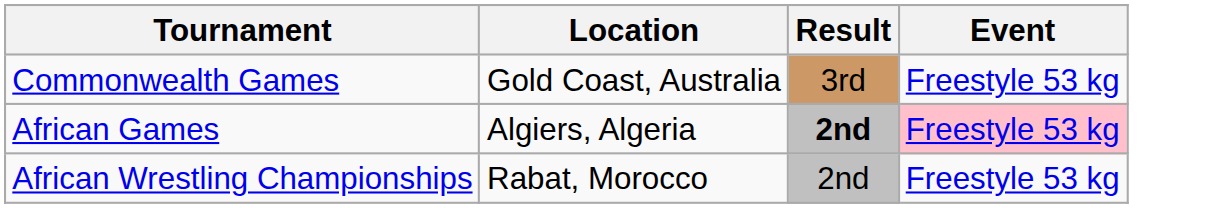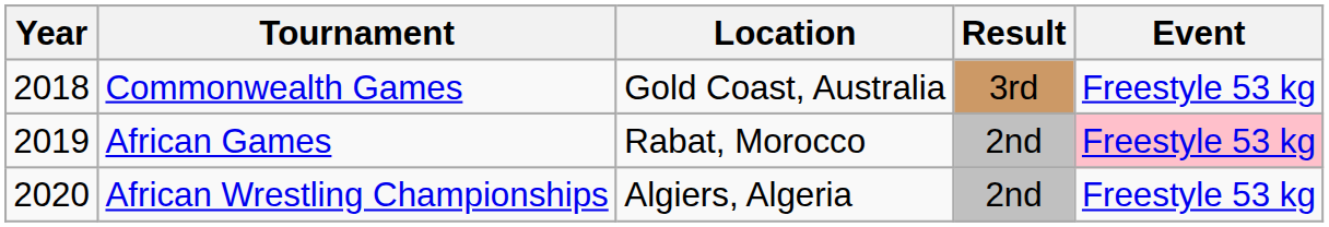 <table class="wikitable" style="font-size:95%;">
 <tr>
+<th>Year</th>
 <th>Tournament</th>
 <th>Location</th>
 <th>Result</th>
 <th>Event</th>
 </tr>
 <tr>
+<td>2018</td>
 <td><a href='#'>Commonwealth Games</a></td>
 <td>Gold Coast, Australia</td>
 <td align="center" bgcolor="cc9966">3rd</td>
 <td><a href='#'>Freestyle 53 kg</a></td>
 </tr>
 <tr>
+<td>2019</td>
 <td><a href='#'>African Games</a></td>
-<td>Algiers, Algeria</td>
-<td align="center" bgcolor="silver"><strong>2nd</strong></td>
+<td>Rabat, Morocco</td>
+<td align="center" bgcolor="silver">2nd</td>
 <td style="background: pink;"><a href='#'>Freestyle 53 kg</a></td>
 </tr>
 <tr>
+<td>2020</td>
 <td><a href='#'>African Wrestling Championships</a></td>
-<td>Rabat, Morocco</td>
+<td>Algiers, Algeria</td>
 <td align="center" bgcolor="silver">2nd</td>
 <td><a href='#'>Freestyle 53 kg</a></td>
 </tr>
 </table>
